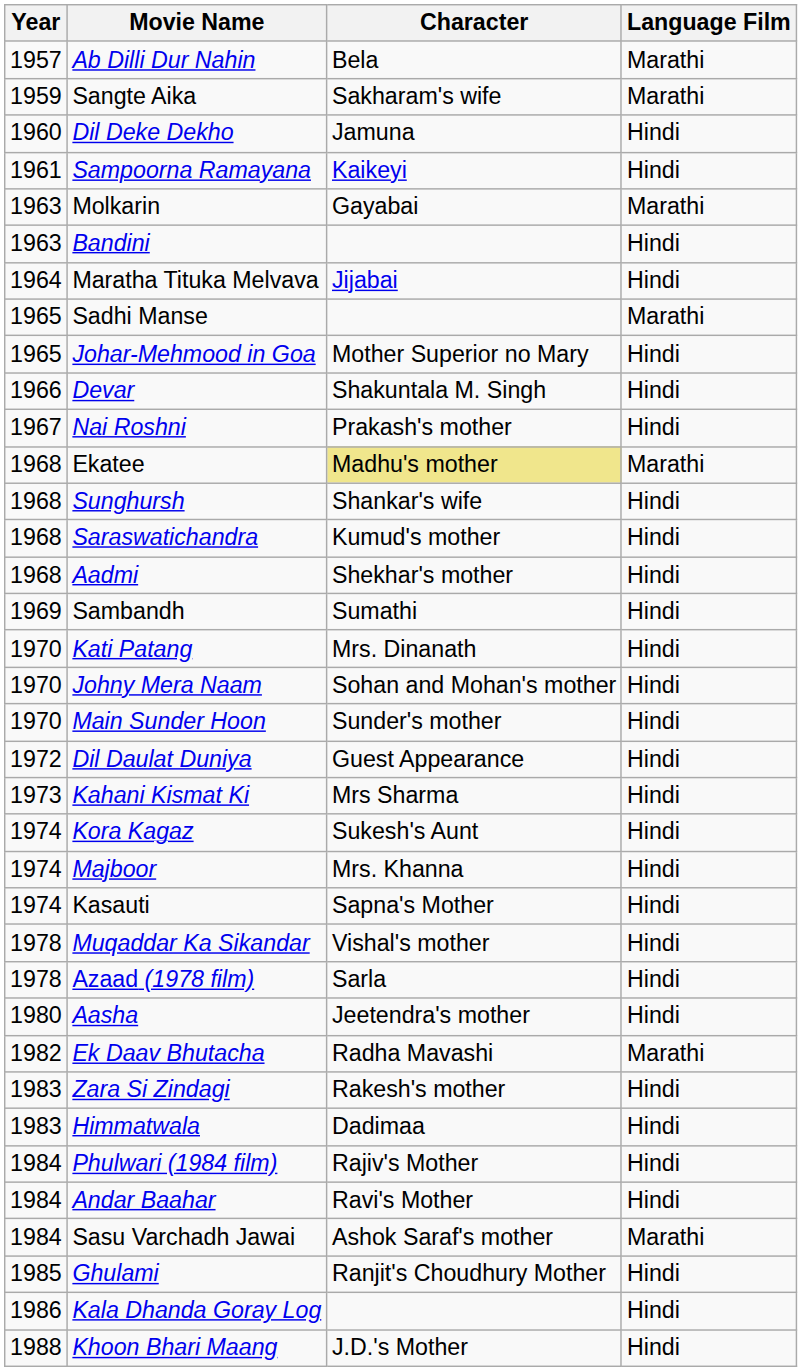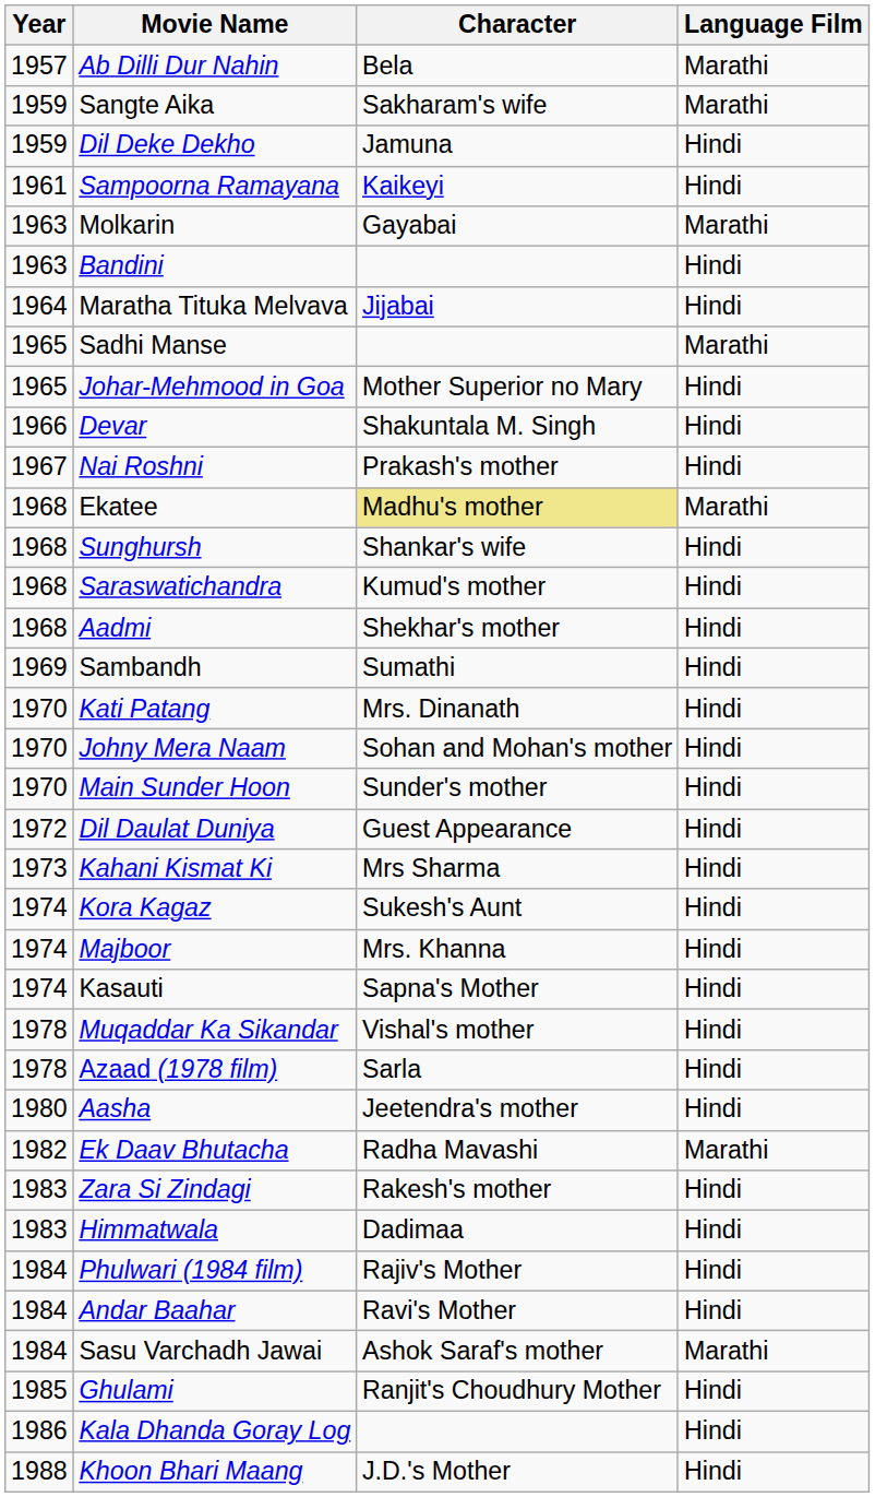 <table class="wikitable sortable">
 <tr>
 <th>Year</th>
 <th>Movie Name</th>
 <th>Character</th>
 <th>Language Film</th>
 </tr>
 <tr>
 <td>1957</td>
 <td><em><a href='#'>Ab Dilli Dur Nahin</a></em></td>
 <td>Bela</td>
 <td>Marathi</td>
 </tr>
 <tr>
 <td>1959</td>
 <td>Sangte Aika</td>
 <td>Sakharam's wife</td>
 <td>Marathi</td>
 </tr>
 <tr>
-<td>1960</td>
+<td>1959</td>
 <td><em><a href='#'>Dil Deke Dekho</a></em></td>
 <td>Jamuna</td>
 <td>Hindi</td>
 </tr>
 <tr>
 <td>1961</td>
 <td><em><a href='#'>Sampoorna Ramayana</a></em></td>
 <td><a href='#'>Kaikeyi</a></td>
 <td>Hindi</td>
 </tr>
 <tr>
 <td>1963</td>
 <td>Molkarin</td>
 <td>Gayabai</td>
 <td>Marathi</td>
 </tr>
 <tr>
 <td>1963</td>
 <td><em><a href='#'>Bandini</a></em></td>
 <td></td>
 <td>Hindi</td>
 </tr>
 <tr>
 <td>1964</td>
 <td>Maratha Tituka Melvava</td>
 <td><a href='#'>Jijabai</a></td>
 <td>Hindi</td>
 </tr>
 <tr>
 <td>1965</td>
 <td>Sadhi Manse</td>
 <td></td>
 <td>Marathi</td>
 </tr>
 <tr>
 <td>1965</td>
 <td><em><a href='#'>Johar-Mehmood in Goa</a></em></td>
 <td>Mother Superior no Mary</td>
 <td>Hindi</td>
 </tr>
 <tr>
 <td>1966</td>
 <td><em><a href='#'>Devar</a></em></td>
 <td>Shakuntala M. Singh</td>
 <td>Hindi</td>
 </tr>
 <tr>
 <td>1967</td>
 <td><em><a href='#'>Nai Roshni</a></em></td>
 <td>Prakash's mother</td>
 <td>Hindi</td>
 </tr>
 <tr>
 <td>1968</td>
 <td>Ekatee</td>
 <td style="background: khaki;">Madhu's mother</td>
 <td>Marathi</td>
 </tr>
 <tr>
 <td>1968</td>
 <td><em><a href='#'>Sunghursh</a></em></td>
 <td>Shankar's wife</td>
 <td>Hindi</td>
 </tr>
 <tr>
 <td>1968</td>
 <td><em><a href='#'>Saraswatichandra</a></em></td>
 <td>Kumud's mother</td>
 <td>Hindi</td>
 </tr>
 <tr>
 <td>1968</td>
 <td><em><a href='#'>Aadmi</a></em></td>
 <td>Shekhar's mother</td>
 <td>Hindi</td>
 </tr>
 <tr>
 <td>1969</td>
 <td>Sambandh</td>
 <td>Sumathi</td>
 <td>Hindi</td>
 </tr>
 <tr>
 <td>1970</td>
 <td><em><a href='#'>Kati Patang</a></em></td>
 <td>Mrs. Dinanath</td>
 <td>Hindi</td>
 </tr>
 <tr>
 <td>1970</td>
 <td><em><a href='#'>Johny Mera Naam</a></em></td>
 <td>Sohan and Mohan's mother</td>
 <td>Hindi</td>
 </tr>
 <tr>
 <td>1970</td>
 <td><em><a href='#'>Main Sunder Hoon</a></em></td>
 <td>Sunder's mother</td>
 <td>Hindi</td>
 </tr>
 <tr>
 <td>1972</td>
 <td><em><a href='#'>Dil Daulat Duniya</a></em></td>
 <td>Guest Appearance</td>
 <td>Hindi</td>
 </tr>
 <tr>
 <td>1973</td>
 <td><em><a href='#'>Kahani Kismat Ki</a></em></td>
 <td>Mrs Sharma</td>
 <td>Hindi</td>
 </tr>
 <tr>
 <td>1974</td>
 <td><em><a href='#'>Kora Kagaz</a></em></td>
 <td>Sukesh's Aunt</td>
 <td>Hindi</td>
 </tr>
 <tr>
 <td>1974</td>
 <td><em><a href='#'>Majboor</a></em></td>
 <td>Mrs. Khanna</td>
 <td>Hindi</td>
 </tr>
 <tr>
 <td>1974</td>
 <td>Kasauti</td>
 <td>Sapna's Mother</td>
 <td>Hindi</td>
 </tr>
 <tr>
 <td>1978</td>
 <td><em><a href='#'>Muqaddar Ka Sikandar</a></em></td>
 <td>Vishal's mother</td>
 <td>Hindi</td>
 </tr>
 <tr>
 <td>1978</td>
 <td><em><a href='#'></em>Azaad<em> (1978 film)</a></em></td>
 <td>Sarla</td>
 <td>Hindi</td>
 </tr>
 <tr>
 <td>1980</td>
 <td><em><a href='#'>Aasha</a></em></td>
 <td>Jeetendra's mother</td>
 <td>Hindi</td>
 </tr>
 <tr>
 <td>1982</td>
 <td><em><a href='#'>Ek Daav Bhutacha</a></em></td>
 <td>Radha Mavashi</td>
 <td>Marathi</td>
 </tr>
 <tr>
 <td>1983</td>
 <td><em><a href='#'>Zara Si Zindagi</a></em></td>
 <td>Rakesh's mother</td>
 <td>Hindi</td>
 </tr>
 <tr>
 <td>1983</td>
 <td><em><a href='#'>Himmatwala</a></em></td>
 <td>Dadimaa</td>
 <td>Hindi</td>
 </tr>
 <tr>
 <td>1984</td>
 <td><em><a href='#'>Phulwari (1984 film)</a></em></td>
 <td>Rajiv's Mother</td>
 <td>Hindi</td>
 </tr>
 <tr>
 <td>1984</td>
 <td><em><a href='#'>Andar Baahar</a></em></td>
 <td>Ravi's Mother</td>
 <td>Hindi</td>
 </tr>
 <tr>
 <td>1984</td>
 <td>Sasu Varchadh Jawai</td>
 <td>Ashok Saraf's mother</td>
 <td>Marathi</td>
 </tr>
 <tr>
 <td>1985</td>
 <td><em><a href='#'>Ghulami</a></em></td>
 <td>Ranjit's Choudhury Mother</td>
 <td>Hindi</td>
 </tr>
 <tr>
 <td>1986</td>
 <td><em><a href='#'>Kala Dhanda Goray Log</a></em></td>
 <td></td>
 <td>Hindi</td>
 </tr>
 <tr>
 <td>1988</td>
 <td><em><a href='#'>Khoon Bhari Maang</a></em></td>
 <td>J.D.'s Mother</td>
 <td>Hindi</td>
 </tr>
 </table>
